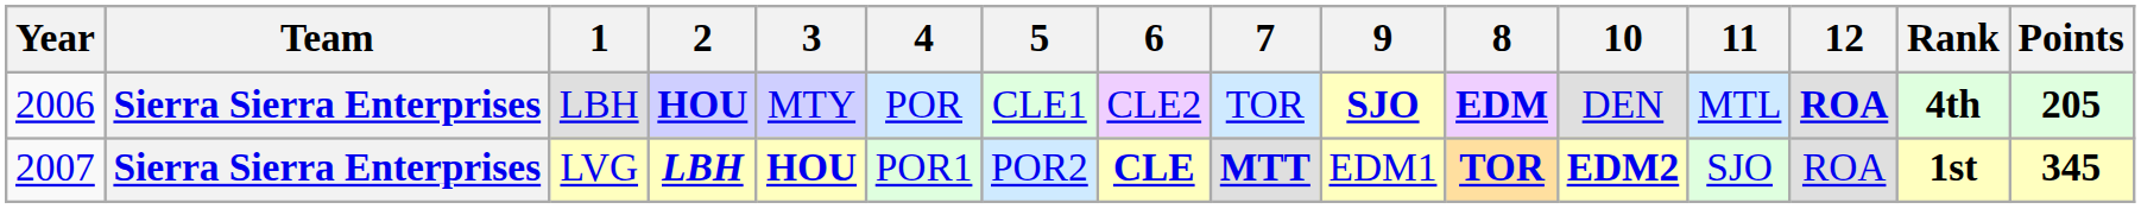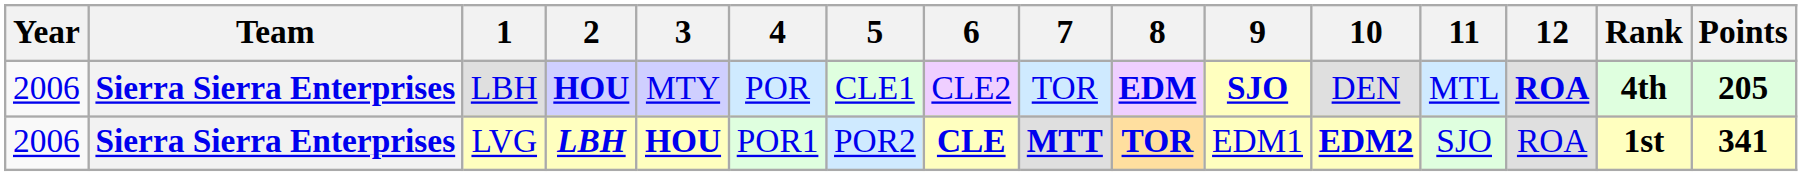 <table class="wikitable" style="text-align:center; font-size:90%">
 <tr>
 <th>Year</th>
 <th>Team</th>
 <th>1</th>
 <th>2</th>
 <th>3</th>
 <th>4</th>
 <th>5</th>
 <th>6</th>
 <th>7</th>
+<th>8</th>
 <th>9</th>
-<th>8</th>
 <th>10</th>
 <th>11</th>
 <th>12</th>
 <th>Rank</th>
 <th>Points</th>
 </tr>
 <tr>
 <td><a href='#'>2006</a></td>
 <th><a href='#'>Sierra Sierra Enterprises</a></th>
 <td style="background:#DFDFDF;"><a href='#'>LBH</a><br></td>
 <td style="background:#CFCFFF;"><strong><a href='#'>HOU</a></strong><br></td>
 <td style="background:#CFCFFF;"><a href='#'>MTY</a><br></td>
 <td style="background:#CFEAFF;"><a href='#'>POR</a><br></td>
 <td style="background:#DFFFDF;"><a href='#'>CLE1</a><br></td>
 <td style="background:#EFCFFF;"><a href='#'>CLE2</a><br></td>
 <td style="background:#CFEAFF;"><a href='#'>TOR</a><br></td>
+<td style="background:#EFCFFF;"><strong><a href='#'>EDM</a></strong><br></td>
 <td style="background:#FFFFBF;"><strong><a href='#'>SJO</a></strong><br></td>
-<td style="background:#EFCFFF;"><strong><a href='#'>EDM</a></strong><br></td>
 <td style="background:#DFDFDF;"><a href='#'>DEN</a><br></td>
 <td style="background:#CFEAFF;"><a href='#'>MTL</a><br></td>
 <td style="background:#DFDFDF;"><strong><a href='#'>ROA</a></strong><br></td>
 <td style="background:#DFFFDF;"><strong>4th</strong></td>
 <td style="background:#DFFFDF;"><strong>205</strong></td>
 </tr>
 <tr>
-<td><a href='#'>2007</a></td>
+<td><a href='#'>2006</a></td>
 <th><a href='#'>Sierra Sierra Enterprises</a></th>
 <td style="background:#FFFFBF;"><a href='#'>LVG</a><br></td>
 <td style="background:#FFFFBF;"><strong><em><a href='#'>LBH</a></em></strong><br></td>
 <td style="background:#FFFFBF;"><strong><a href='#'>HOU</a></strong><br></td>
 <td style="background:#DFFFDF;"><a href='#'>POR1</a><br></td>
 <td style="background:#CFEAFF;"><a href='#'>POR2</a><br></td>
 <td style="background:#FFFFBF;"><strong><a href='#'>CLE</a></strong><br></td>
 <td style="background:#DFDFDF;"><strong><a href='#'>MTT</a><br></strong></td>
+<td style="background:#FFDF9F;"><strong><a href='#'>TOR</a></strong><br></td>
 <td style="background:#FFFFBF;"><a href='#'>EDM1</a><br></td>
-<td style="background:#FFDF9F;"><strong><a href='#'>TOR</a></strong><br></td>
 <td style="background:#FFFFBF;"><strong><a href='#'>EDM2</a></strong><br></td>
 <td style="background:#DFFFDF;"><a href='#'>SJO</a><br></td>
 <td style="background:#DFDFDF;"><a href='#'>ROA</a><br></td>
 <td style="background:#FFFFBF;"><strong>1st</strong></td>
-<td style="background:#FFFFBF;"><strong>345</strong></td>
+<td style="background:#FFFFBF;"><strong>341</strong></td>
 </tr>
 </table>
